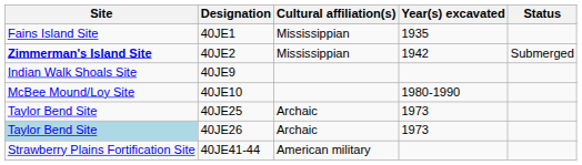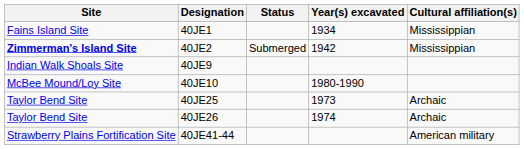 <table class="wikitable">
 <tr>
 <th>Site</th>
 <th>Designation</th>
+<th>Status</th>
+<th>Year(s) excavated</th>
 <th>Cultural affiliation(s)</th>
-<th>Year(s) excavated</th>
-<th>Status</th>
 </tr>
 <tr>
 <td><a href='#'>Fains Island Site</a></td>
 <td>40JE1</td>
+<td></td>
+<td>1934</td>
 <td>Mississippian</td>
-<td>1935</td>
-<td></td>
 </tr>
 <tr>
 <td><strong><a href='#'>Zimmerman's Island Site</a></strong></td>
 <td>40JE2</td>
+<td>Submerged</td>
+<td>1942</td>
 <td>Mississippian</td>
-<td>1942</td>
-<td>Submerged</td>
 </tr>
 <tr>
 <td><a href='#'>Indian Walk Shoals Site</a></td>
 <td>40JE9</td>
 <td></td>
 <td></td>
 <td></td>
 </tr>
 <tr>
 <td><a href='#'>McBee Mound/Loy Site</a></td>
 <td>40JE10</td>
 <td></td>
 <td>1980-1990</td>
 <td></td>
 </tr>
 <tr>
 <td><a href='#'>Taylor Bend Site</a></td>
 <td>40JE25</td>
+<td></td>
+<td>1973</td>
 <td>Archaic</td>
-<td>1973</td>
-<td></td>
 </tr>
 <tr>
-<td style="background: lightblue;"><a href='#'>Taylor Bend Site</a></td>
+<td><a href='#'>Taylor Bend Site</a></td>
 <td>40JE26</td>
+<td></td>
+<td>1974</td>
 <td>Archaic</td>
-<td>1973</td>
-<td></td>
 </tr>
 <tr>
 <td><a href='#'>Strawberry Plains Fortification Site</a></td>
 <td>40JE41-44</td>
-<td>American military</td>
 <td></td>
 <td></td>
+<td>American military</td>
 </tr>
 </table>
